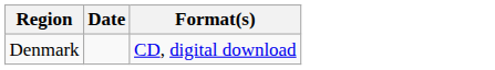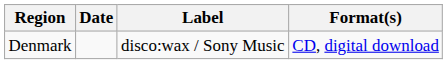 <table class="wikitable">
 <tr>
 <th>Region</th>
 <th>Date</th>
+<th>Label</th>
 <th>Format(s)</th>
 </tr>
 <tr>
 <td>Denmark</td>
 <td></td>
+<td>disco:wax / Sony Music</td>
 <td><a href='#'>CD</a>, <a href='#'>digital download</a></td>
 </tr>
 </table>
